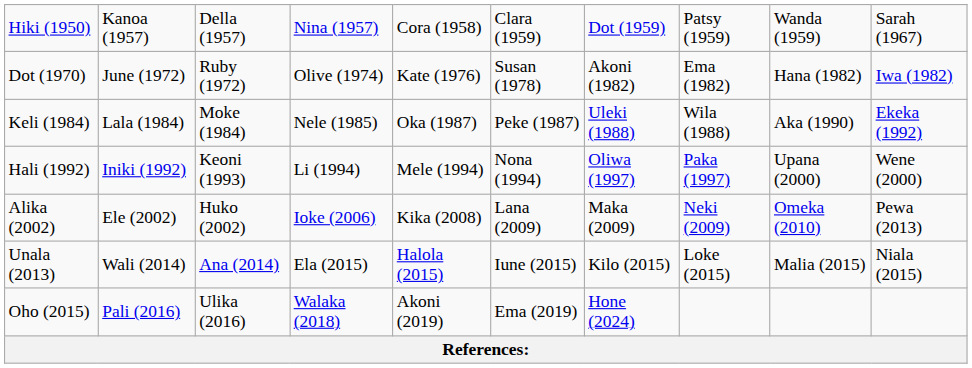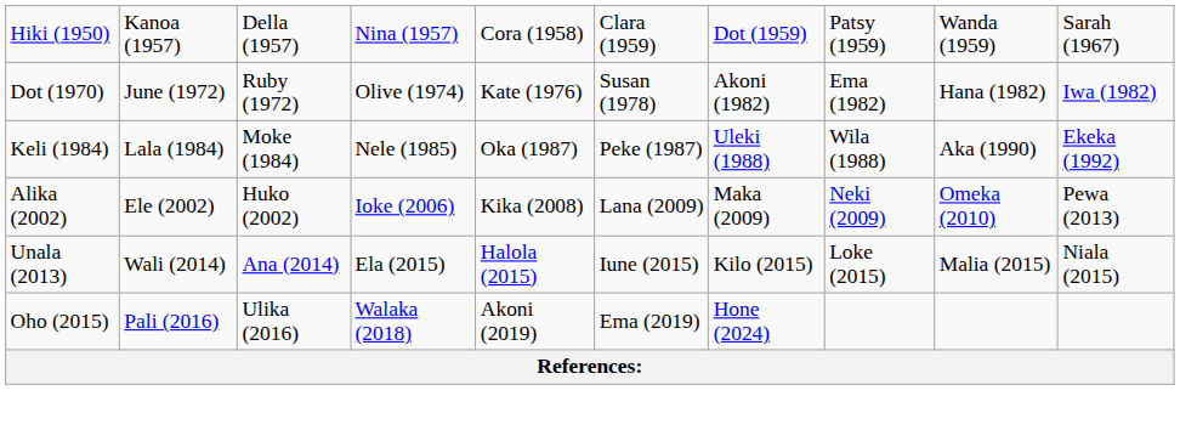 <table class="wikitable" width="100%">
 <tr>
 <td><a href='#'>Hiki (1950)</a></td>
 <td>Kanoa (1957)</td>
 <td>Della (1957)</td>
 <td><a href='#'>Nina (1957)</a></td>
 <td>Cora (1958)</td>
 <td>Clara (1959)</td>
 <td><a href='#'>Dot (1959)</a></td>
 <td>Patsy (1959)</td>
 <td>Wanda (1959)</td>
 <td>Sarah (1967)</td>
 </tr>
 <tr>
 <td>Dot (1970)</td>
 <td>June (1972)</td>
 <td>Ruby (1972)</td>
 <td>Olive (1974)</td>
 <td>Kate (1976)</td>
 <td>Susan (1978)</td>
 <td>Akoni (1982)</td>
 <td>Ema (1982)</td>
 <td>Hana (1982)</td>
 <td><a href='#'>Iwa (1982)</a></td>
 </tr>
 <tr>
 <td>Keli (1984)</td>
 <td>Lala (1984)</td>
 <td>Moke (1984)</td>
 <td>Nele (1985)</td>
 <td>Oka (1987)</td>
 <td>Peke (1987)</td>
 <td><a href='#'>Uleki (1988)</a></td>
 <td>Wila (1988)</td>
 <td>Aka (1990)</td>
 <td><a href='#'>Ekeka (1992)</a></td>
-</tr>
-<tr>
-<td>Hali (1992)</td>
-<td><a href='#'>Iniki (1992)</a></td>
-<td>Keoni (1993)</td>
-<td>Li (1994)</td>
-<td>Mele (1994)</td>
-<td>Nona (1994)</td>
-<td><a href='#'>Oliwa (1997)</a></td>
-<td><a href='#'>Paka (1997)</a></td>
-<td>Upana (2000)</td>
-<td>Wene (2000)</td>
 </tr>
 <tr>
 <td>Alika (2002)</td>
 <td>Ele (2002)</td>
 <td>Huko (2002)</td>
 <td><a href='#'>Ioke (2006)</a></td>
 <td>Kika (2008)</td>
 <td>Lana (2009)</td>
 <td>Maka (2009)</td>
 <td><a href='#'>Neki (2009)</a></td>
 <td><a href='#'>Omeka (2010)</a></td>
 <td>Pewa (2013)</td>
 </tr>
 <tr>
 <td>Unala (2013)</td>
 <td>Wali (2014)</td>
 <td><a href='#'>Ana (2014)</a></td>
 <td>Ela (2015)</td>
 <td><a href='#'>Halola (2015)</a></td>
 <td>Iune (2015)</td>
 <td>Kilo (2015)</td>
 <td>Loke (2015)</td>
 <td>Malia (2015)</td>
 <td>Niala (2015)</td>
 </tr>
 <tr>
 <td>Oho (2015)</td>
 <td><a href='#'>Pali (2016)</a></td>
 <td>Ulika (2016)</td>
 <td><a href='#'>Walaka (2018)</a></td>
 <td>Akoni (2019)</td>
 <td>Ema (2019)</td>
 <td><a href='#'>Hone (2024)</a></td>
 <td></td>
 <td></td>
 <td></td>
 </tr>
 <tr>
 <th colspan=10>References:</th>
 </tr>
 </table>
